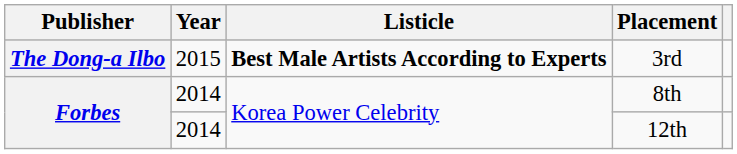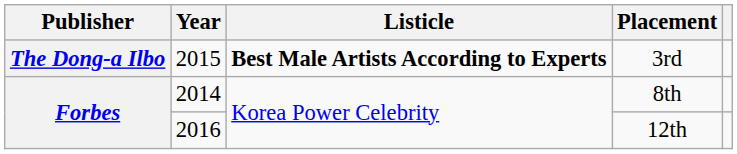 <table class="wikitable plainrowheaders sortable" style="margin-right: 0;">
 <tr>
 <th scope="col">Publisher</th>
 <th scope="col">Year</th>
 <th scope="col">Listicle</th>
 <th scope="col">Placement</th>
 <th scope="col" class="unsortable"></th>
 </tr>
 <tr>
 <th scope="row"><em><a href='#'>The Dong-a Ilbo</a></em></th>
 <td>2015</td>
 <td style="text-align:left;"><strong>Best Male Artists According to Experts</strong></td>
 <td style="text-align:center;">3rd</td>
 <td style="text-align:center;"></td>
 </tr>
 <tr>
 <th scope="row" rowspan="2"><em><a href='#'>Forbes</a></em></th>
 <td>2014</td>
 <td rowspan="2"><a href='#'>Korea Power Celebrity</a></td>
 <td style="text-align:center;">8th</td>
 <td style="text-align:center;"></td>
 </tr>
 <tr>
-<td>2014</td>
+<td>2016</td>
 <td style="text-align:center;">12th</td>
 <td style="text-align:center;"></td>
 </tr>
 </table>
